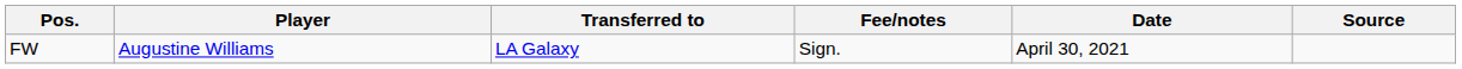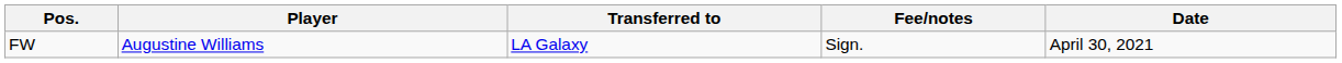 <table class="wikitable sortable" style="width:95%; text-align:center; font-size:95%; text-align:left;">
 <tr>
 <th>Pos.</th>
 <th>Player</th>
 <th>Transferred to</th>
 <th>Fee/notes</th>
 <th>Date</th>
-<th>Source</th>
 </tr>
 <tr>
 <td>FW</td>
 <td> <a href='#'>Augustine Williams</a></td>
 <td> <a href='#'>LA Galaxy</a></td>
 <td>Sign.</td>
 <td>April 30, 2021</td>
-<td align=center></td>
 </tr>
 </table>
